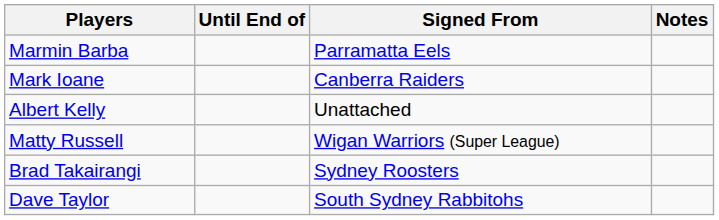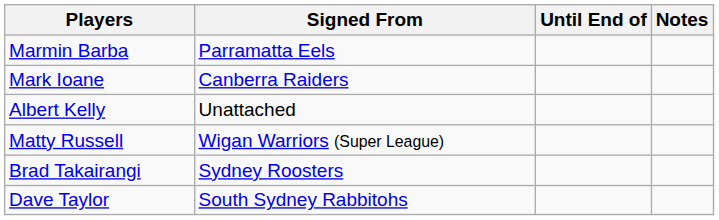 <table class="wikitable" style="font-size:90%">
 <tr bgcolor="#efefef">
 <th style="width:9.5em">Players</th>
+<th style="width:17.5em">Signed From</th>
 <th>Until End of</th>
-<th style="width:17.5em">Signed From</th>
 <th>Notes</th>
 </tr>
 <tr>
 <td><a href='#'>Marmin Barba</a></td>
+<td> <a href='#'>Parramatta Eels</a></td>
 <td></td>
-<td> <a href='#'>Parramatta Eels</a></td>
 <td></td>
 </tr>
 <tr>
 <td><a href='#'>Mark Ioane</a></td>
+<td> <a href='#'>Canberra Raiders</a></td>
 <td></td>
-<td> <a href='#'>Canberra Raiders</a></td>
 <td></td>
 </tr>
 <tr>
 <td><a href='#'>Albert Kelly</a></td>
+<td>Unattached</td>
 <td></td>
-<td>Unattached</td>
 <td></td>
 </tr>
 <tr>
 <td><a href='#'>Matty Russell</a></td>
+<td> <a href='#'>Wigan Warriors</a> <small>(Super League)</small></td>
 <td></td>
-<td> <a href='#'>Wigan Warriors</a> <small>(Super League)</small></td>
 <td></td>
 </tr>
 <tr>
 <td><a href='#'>Brad Takairangi</a></td>
+<td> <a href='#'>Sydney Roosters</a></td>
 <td></td>
-<td> <a href='#'>Sydney Roosters</a></td>
 <td></td>
 </tr>
 <tr>
 <td><a href='#'>Dave Taylor</a></td>
+<td> <a href='#'>South Sydney Rabbitohs</a></td>
 <td></td>
-<td> <a href='#'>South Sydney Rabbitohs</a></td>
 <td></td>
 </tr>
 </table>
